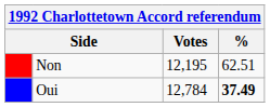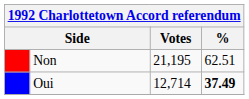 <table class="wikitable" style="font-size: 95%; clear:both">
 <tr style="background-color:#E9E9E9">
 <th colspan=4><a href='#'>1992 Charlottetown Accord referendum</a></th>
 </tr>
 <tr style="background-color:#E9E9E9">
 <th colspan=2 style="width: 130px">Side</th>
 <th style="width: 50px">Votes</th>
 <th style="width: 40px">%</th>
 </tr>
 <tr>
 <td bgcolor="red"></td>
 <td>Non</td>
-<td>12,195</td>
+<td>21,195</td>
 <td>62.51</td>
 </tr>
 <tr>
 <td bgcolor="blue"></td>
 <td>Oui</td>
-<td>12,784</td>
+<td>12,714</td>
 <td><strong>37.49</strong></td>
 </tr>
 <tr>
 </tr>
 </table>
